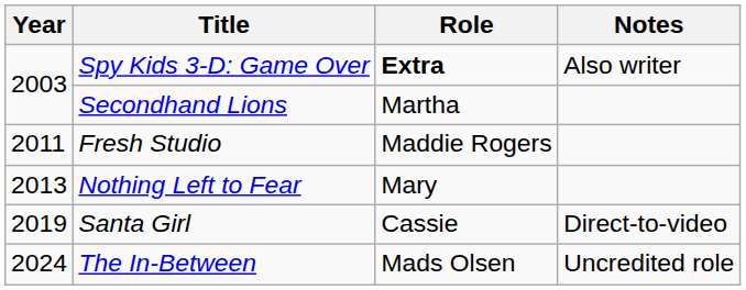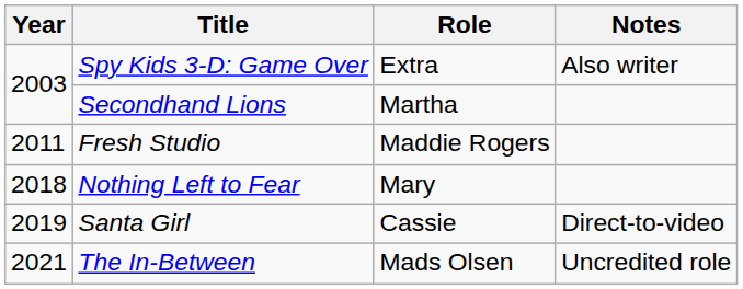 <table class="wikitable plainrowheaders sortable">
 <tr>
 <th scope="col">Year</th>
 <th scope="col">Title</th>
 <th scope="col">Role</th>
 <th scope="col" class="unsortable">Notes</th>
 </tr>
 <tr>
 <td rowspan="2">2003</td>
 <td><em><a href='#'>Spy Kids 3-D: Game Over</a></em></td>
-<td><strong>Extra</strong></td>
+<td>Extra</td>
 <td>Also writer</td>
 </tr>
 <tr>
 <td><em><a href='#'>Secondhand Lions</a></em></td>
 <td>Martha</td>
 <td></td>
 </tr>
 <tr>
 <td scope="row">2011</td>
 <td><em>Fresh Studio</em></td>
 <td>Maddie Rogers</td>
 <td></td>
 </tr>
 <tr>
-<td scope="row">2013</td>
+<td scope="row">2018</td>
 <td><em><a href='#'>Nothing Left to Fear</a></em></td>
 <td>Mary</td>
 <td></td>
 </tr>
 <tr>
 <td scope="row">2019</td>
 <td><em>Santa Girl</em></td>
 <td>Cassie</td>
 <td>Direct-to-video</td>
 </tr>
 <tr>
-<td scope="row">2024</td>
+<td scope="row">2021</td>
 <td><em><a href='#'>The In-Between</a></em></td>
 <td>Mads Olsen</td>
 <td>Uncredited role</td>
 </tr>
 </table>
